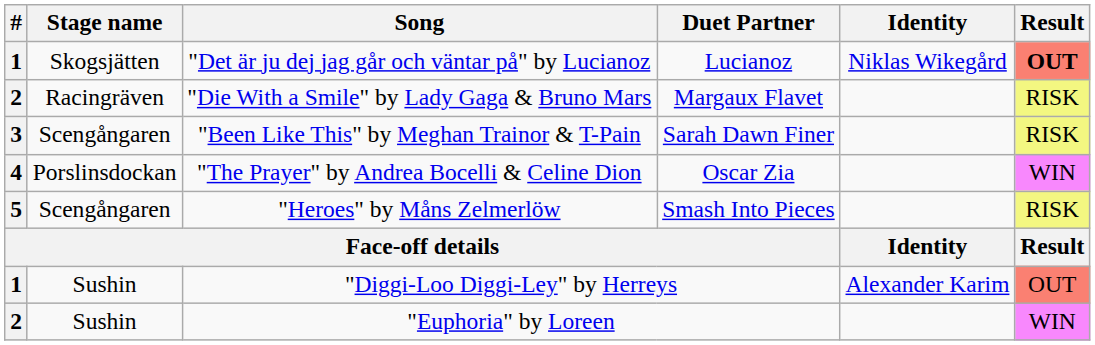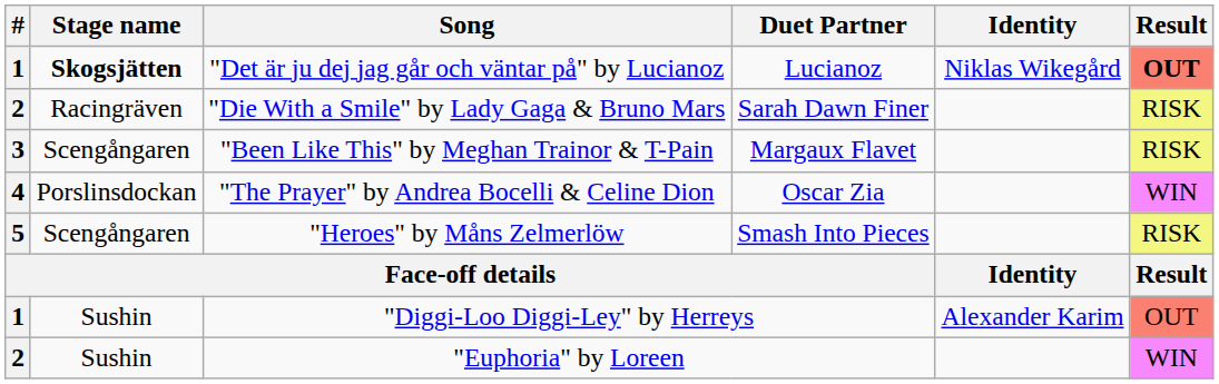 <table class="wikitable plainrowheaders" style="text-align: center;">
 <tr>
 <th>#</th>
 <th>Stage name</th>
 <th>Song</th>
 <th>Duet Partner</th>
 <th>Identity</th>
 <th>Result</th>
 </tr>
 <tr>
 <th>1</th>
-<td>Skogsjätten</td>
+<td><strong>Skogsjätten</strong></td>
 <td>"<a href='#'>Det är ju dej jag går och väntar på</a>" by <a href='#'>Lucianoz</a></td>
 <td><a href='#'>Lucianoz</a></td>
 <td><a href='#'>Niklas Wikegård</a></td>
 <td bgcolor=salmon><strong>OUT</strong></td>
 </tr>
 <tr>
 <th>2</th>
 <td>Racingräven</td>
 <td>"<a href='#'>Die With a Smile</a>" by <a href='#'>Lady Gaga</a> & <a href='#'>Bruno Mars</a></td>
-<td><a href='#'>Margaux Flavet</a></td>
+<td><a href='#'>Sarah Dawn Finer</a></td>
 <td></td>
 <td bgcolor="#F3F781">RISK</td>
 </tr>
 <tr>
 <th>3</th>
 <td>Scengångaren</td>
 <td>"<a href='#'>Been Like This</a>" by <a href='#'>Meghan Trainor</a> & <a href='#'>T-Pain</a></td>
-<td><a href='#'>Sarah Dawn Finer</a></td>
+<td><a href='#'>Margaux Flavet</a></td>
 <td></td>
 <td bgcolor="#F3F781">RISK</td>
 </tr>
 <tr>
 <th>4</th>
 <td>Porslinsdockan</td>
 <td>"<a href='#'>The Prayer</a>" by <a href='#'>Andrea Bocelli</a> & <a href='#'>Celine Dion</a></td>
 <td><a href='#'>Oscar Zia</a></td>
 <td></td>
 <td bgcolor="#F888FD">WIN</td>
 </tr>
 <tr>
 <th>5</th>
 <td>Scengångaren</td>
 <td>"<a href='#'>Heroes</a>" by <a href='#'>Måns Zelmerlöw</a></td>
 <td><a href='#'>Smash Into Pieces</a></td>
 <td></td>
 <td bgcolor="#F3F781">RISK</td>
 </tr>
 <tr>
 <th colspan="4">Face-off details</th>
 <th>Identity</th>
 <th>Result</th>
 </tr>
 <tr>
 <th>1</th>
 <td>Sushin</td>
 <td colspan=2>"<a href='#'>Diggi-Loo Diggi-Ley</a>" by <a href='#'>Herreys</a></td>
 <td><a href='#'>Alexander Karim</a></td>
 <td bgcolor=salmon>OUT</td>
 </tr>
 <tr>
 <th>2</th>
 <td>Sushin</td>
 <td colspan=2>"<a href='#'>Euphoria</a>" by <a href='#'>Loreen</a></td>
 <td></td>
 <td bgcolor="#F888FD">WIN</td>
 </tr>
 </table>
